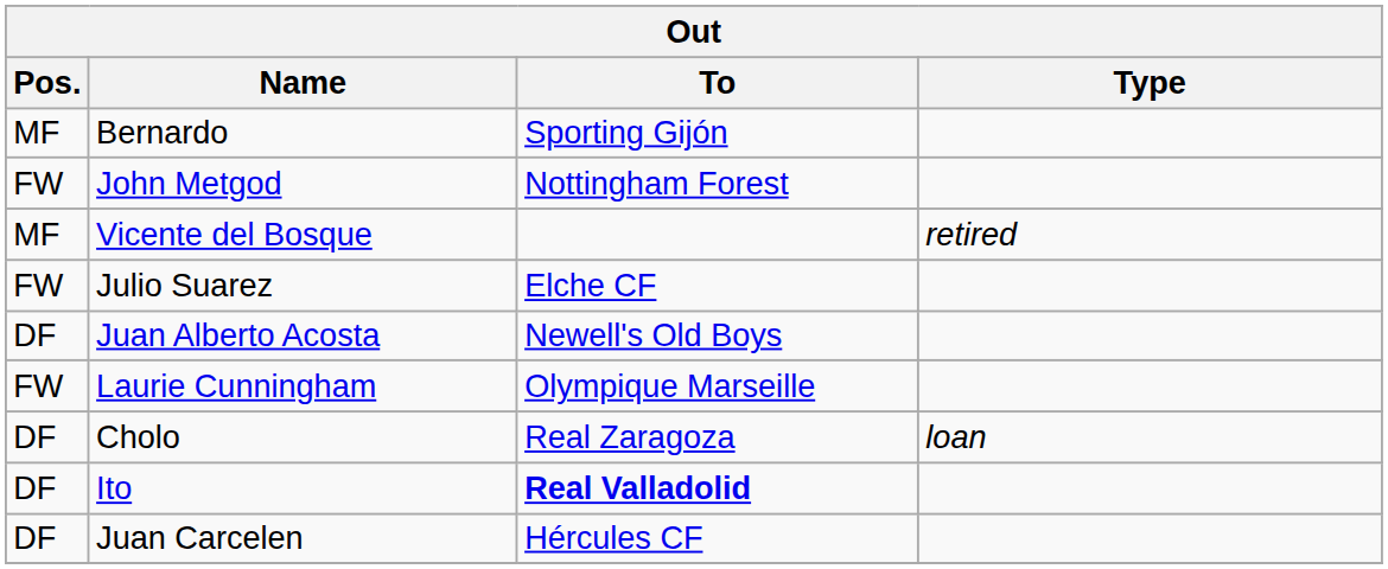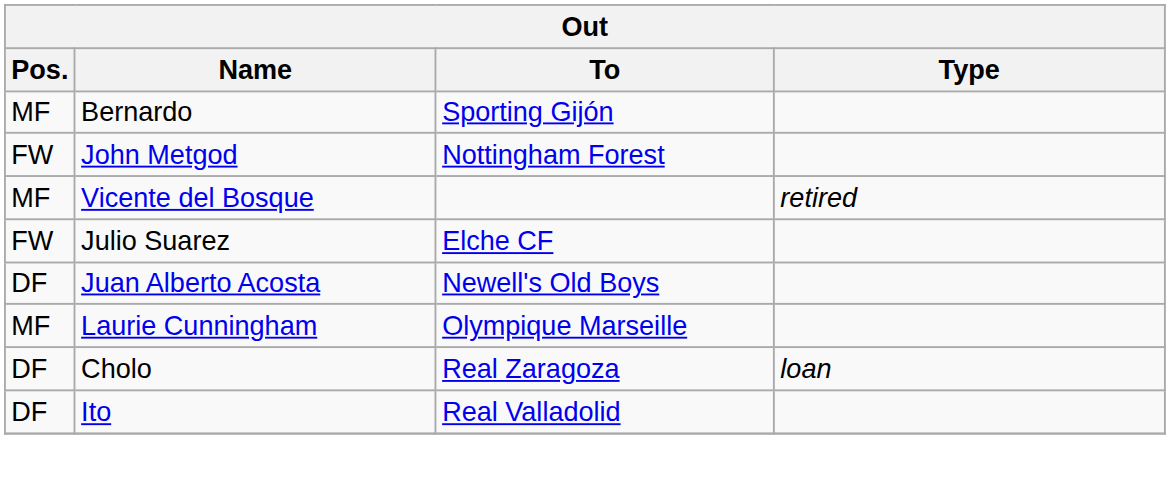 <table class="wikitable" style="font-size:90%;width:99%;">
 <tr>
 <th colspan="4">Out</th>
 </tr>
 <tr>
 <th width=3%>Pos.</th>
 <th width=32%>Name</th>
 <th width=30%>To</th>
 <th width=35%>Type</th>
 </tr>
 <tr>
 <td>MF</td>
 <td>Bernardo</td>
 <td><a href='#'>Sporting Gijón</a></td>
 <td></td>
 </tr>
 <tr>
 <td>FW</td>
 <td><a href='#'>John Metgod</a></td>
 <td><a href='#'>Nottingham Forest</a></td>
 <td></td>
 </tr>
 <tr>
 <td>MF</td>
 <td><a href='#'>Vicente del Bosque</a></td>
 <td></td>
 <td><em>retired</em></td>
 </tr>
 <tr>
 <td>FW</td>
 <td>Julio Suarez</td>
 <td><a href='#'>Elche CF</a></td>
 <td></td>
 </tr>
 <tr>
 <td>DF</td>
 <td><a href='#'>Juan Alberto Acosta</a></td>
 <td><a href='#'>Newell's Old Boys</a></td>
 <td></td>
 </tr>
 <tr>
-<td>FW</td>
+<td>MF</td>
 <td><a href='#'>Laurie Cunningham</a></td>
 <td><a href='#'>Olympique Marseille</a></td>
 <td></td>
 </tr>
 <tr>
 <td>DF</td>
 <td>Cholo</td>
 <td><a href='#'>Real Zaragoza</a></td>
 <td><em>loan</em></td>
 </tr>
 <tr>
 <td>DF</td>
 <td><a href='#'>Ito</a></td>
-<td><strong><a href='#'>Real Valladolid</a></strong></td>
-<td></td>
-</tr>
-<tr>
-<td>DF</td>
-<td>Juan Carcelen</td>
-<td><a href='#'>Hércules CF</a></td>
+<td><a href='#'>Real Valladolid</a></td>
 <td></td>
 </tr>
 <tr>
 </tr>
 </table>
